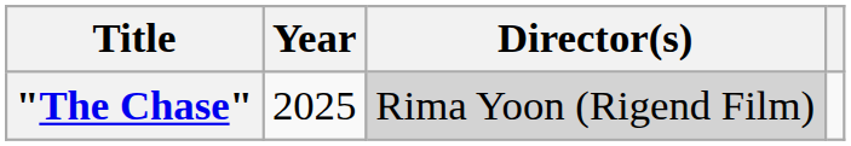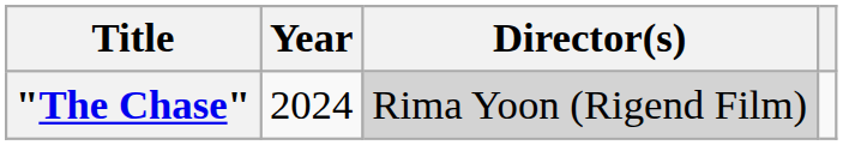 <table class="wikitable plainrowheaders" style="text-align:center">
 <tr>
 <th scope="col">Title</th>
 <th scope="col">Year</th>
 <th scope="col">Director(s)</th>
 <th scope="col"></th>
 </tr>
 <tr>
 <th scope="row">"<a href='#'>The Chase</a>"</th>
-<td>2025</td>
+<td>2024</td>
 <td style="background: lightgrey;">Rima Yoon (Rigend Film)</td>
 <td></td>
 </tr>
 </table>
